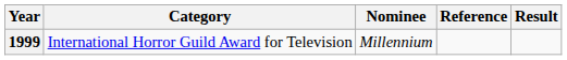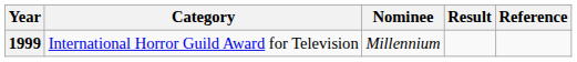 <table class="wikitable">
 <tr>
 <th scope="col">Year</th>
 <th scope="col">Category</th>
 <th scope="col">Nominee</th>
+<th scope="col">Result</th>
 <th scope="col">Reference</th>
-<th scope="col">Result</th>
 </tr>
 <tr>
 <th scope="row">1999</th>
 <td><a href='#'>International Horror Guild Award</a> for Television</td>
 <td><em>Millennium</em></td>
+<td></td>
 <td style="text-align: center"></td>
-<td></td>
 </tr>
 </table>
